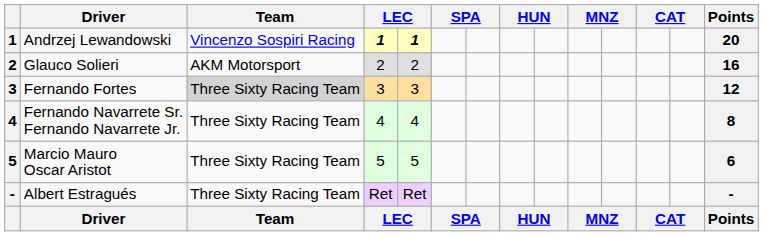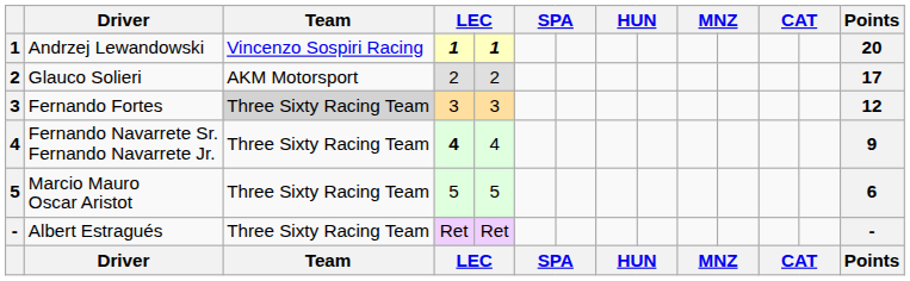 <table class="wikitable" style="font-size:85%; text-align:center">
 <tr>
 <th valign="middle"></th>
 <th valign="middle">Driver</th>
 <th>Team</th>
 <th colspan="2"><a href='#'>LEC</a><br></th>
 <th colspan="2"><a href='#'>SPA</a><br></th>
 <th colspan="2"><a href='#'>HUN</a><br></th>
 <th colspan="2"><a href='#'>MNZ</a><br></th>
 <th colspan="2"><a href='#'>CAT</a><br></th>
 <th valign="middle">Points</th>
 </tr>
 <tr>
 <th>1</th>
 <td align="left"> Andrzej Lewandowski</td>
 <td align="left"> <a href='#'>Vincenzo Sospiri Racing</a></td>
 <td style="background:#ffffbf;"><strong><em>1</em></strong></td>
 <td style="background:#ffffbf;"><strong><em>1</em></strong></td>
 <td></td>
 <td></td>
 <td></td>
 <td></td>
 <td></td>
 <td></td>
 <td></td>
 <td></td>
 <th>20</th>
 </tr>
 <tr>
 <th>2</th>
 <td align="left"> Glauco Solieri</td>
 <td align="left"> AKM Motorsport</td>
 <td style="background:#dfdfdf;">2</td>
 <td style="background:#dfdfdf;">2</td>
 <td></td>
 <td></td>
 <td></td>
 <td></td>
 <td></td>
 <td></td>
 <td></td>
 <td></td>
-<th>16</th>
+<th>17</th>
 </tr>
 <tr>
 <th>3</th>
 <td align="left"> Fernando Fortes</td>
 <td align="left" style="background: lightgrey;"> Three Sixty Racing Team</td>
 <td style="background:#ffdf9f;">3</td>
 <td style="background:#ffdf9f;">3</td>
 <td></td>
 <td></td>
 <td></td>
 <td></td>
 <td></td>
 <td></td>
 <td></td>
 <td></td>
 <th>12</th>
 </tr>
 <tr>
 <th>4</th>
 <td align="left"> Fernando Navarrete Sr.<br> Fernando Navarrete Jr.</td>
 <td align="left"> Three Sixty Racing Team</td>
-<td style="background:#dfffdf;">4</td>
+<td style="background:#dfffdf;"><strong>4</strong></td>
 <td style="background:#dfffdf;">4</td>
 <td></td>
 <td></td>
 <td></td>
 <td></td>
 <td></td>
 <td></td>
 <td></td>
 <td></td>
-<th>8</th>
+<th>9</th>
 </tr>
 <tr>
 <th>5</th>
 <td align="left"> Marcio Mauro<br> Oscar Aristot</td>
 <td align="left"> Three Sixty Racing Team</td>
 <td style="background:#dfffdf;">5</td>
 <td style="background:#dfffdf;">5</td>
 <td></td>
 <td></td>
 <td></td>
 <td></td>
 <td></td>
 <td></td>
 <td></td>
 <td></td>
 <th>6</th>
 </tr>
 <tr>
 <th>-</th>
 <td align="left"> Albert Estragués</td>
 <td align="left"> Three Sixty Racing Team</td>
 <td style="background:#efcfff;">Ret</td>
 <td style="background:#efcfff;">Ret</td>
 <td></td>
 <td></td>
 <td></td>
 <td></td>
 <td></td>
 <td></td>
 <td></td>
 <td></td>
 <th>-</th>
 </tr>
 <tr>
 <th valign="middle"></th>
 <th valign="middle">Driver</th>
 <th>Team</th>
 <th colspan="2" style="width: 4em;"><a href='#'>LEC</a><br></th>
 <th colspan="2" style="width: 4em;"><a href='#'>SPA</a><br></th>
 <th colspan="2" style="width: 4em;"><a href='#'>HUN</a><br></th>
 <th colspan="2" style="width: 4em;"><a href='#'>MNZ</a><br></th>
 <th colspan="2" style="width: 4em;"><a href='#'>CAT</a><br></th>
 <th valign="middle">Points</th>
 </tr>
 </table>
